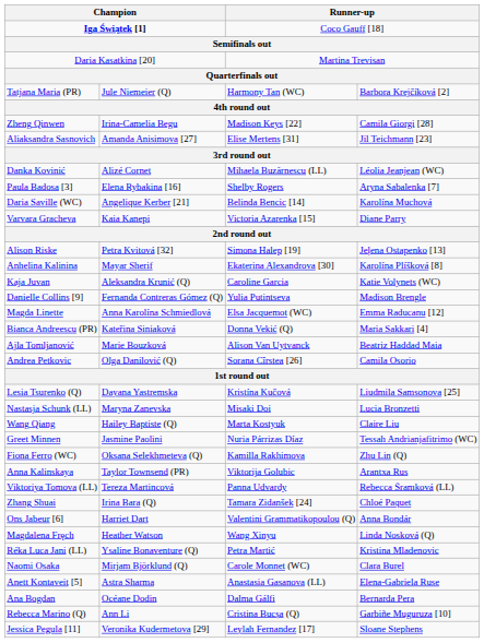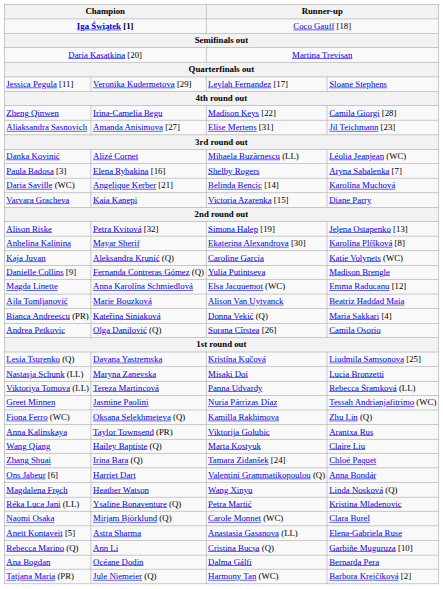 <table class="wikitable collapsible collapsed" style="font-size:90%">
 <tr>
 <th colspan="2">Champion</th>
 <th colspan="2">Runner-up</th>
 </tr>
 <tr style="text-align:center;">
 <td colspan="2"> <strong><a href='#'>Iga Świątek</a> [1]</strong></td>
 <td colspan="2"> <a href='#'>Coco Gauff</a> [18]</td>
 </tr>
 <tr>
 <th colspan="4">Semifinals out</th>
 </tr>
 <tr style="text-align:center;">
 <td colspan="2"> <a href='#'>Daria Kasatkina</a> [20]</td>
 <td colspan="2"> <a href='#'>Martina Trevisan</a></td>
 </tr>
 <tr>
 <th colspan="4">Quarterfinals out</th>
 </tr>
 <tr>
-<td> <a href='#'>Tatjana Maria</a> (PR)</td>
-<td> <a href='#'>Jule Niemeier</a> (Q)</td>
-<td> <a href='#'>Harmony Tan</a> (WC)</td>
-<td> <a href='#'>Barbora Krejčíková</a> [2]</td>
+<td> <a href='#'>Jessica Pegula</a> [11]</td>
+<td> <a href='#'>Veronika Kudermetova</a> [29]</td>
+<td> <a href='#'>Leylah Fernandez</a> [17]</td>
+<td> <a href='#'>Sloane Stephens</a></td>
 </tr>
 <tr>
 <th colspan="4">4th round out</th>
 </tr>
 <tr>
 <td> <a href='#'>Zheng Qinwen</a></td>
 <td> <a href='#'>Irina-Camelia Begu</a></td>
 <td> <a href='#'>Madison Keys</a> [22]</td>
 <td> <a href='#'>Camila Giorgi</a> [28]</td>
 </tr>
 <tr>
 <td> <a href='#'>Aliaksandra Sasnovich</a></td>
 <td> <a href='#'>Amanda Anisimova</a> [27]</td>
 <td> <a href='#'>Elise Mertens</a> [31]</td>
 <td> <a href='#'>Jil Teichmann</a> [23]</td>
 </tr>
 <tr>
 <th colspan="4">3rd round out</th>
 </tr>
 <tr>
 <td> <a href='#'>Danka Kovinić</a></td>
 <td> <a href='#'>Alizé Cornet</a></td>
 <td> <a href='#'>Mihaela Buzărnescu</a> (LL)</td>
 <td> <a href='#'>Léolia Jeanjean</a> (WC)</td>
 </tr>
 <tr>
 <td> <a href='#'>Paula Badosa</a> [3]</td>
 <td> <a href='#'>Elena Rybakina</a> [16]</td>
 <td> <a href='#'>Shelby Rogers</a></td>
 <td> <a href='#'>Aryna Sabalenka</a> [7]</td>
 </tr>
 <tr>
 <td> <a href='#'>Daria Saville</a> (WC)</td>
 <td> <a href='#'>Angelique Kerber</a> [21]</td>
 <td> <a href='#'>Belinda Bencic</a> [14]</td>
 <td> <a href='#'>Karolína Muchová</a></td>
 </tr>
 <tr>
 <td> <a href='#'>Varvara Gracheva</a></td>
 <td> <a href='#'>Kaia Kanepi</a></td>
 <td> <a href='#'>Victoria Azarenka</a> [15]</td>
 <td> <a href='#'>Diane Parry</a></td>
 </tr>
 <tr>
 <th colspan="4">2nd round out</th>
 </tr>
 <tr>
 <td> <a href='#'>Alison Riske</a></td>
 <td> <a href='#'>Petra Kvitová</a> [32]</td>
 <td> <a href='#'>Simona Halep</a> [19]</td>
 <td> <a href='#'>Jeļena Ostapenko</a> [13]</td>
 </tr>
 <tr>
 <td> <a href='#'>Anhelina Kalinina</a></td>
 <td> <a href='#'>Mayar Sherif</a></td>
 <td> <a href='#'>Ekaterina Alexandrova</a> [30]</td>
 <td> <a href='#'>Karolína Plíšková</a> [8]</td>
 </tr>
 <tr>
 <td> <a href='#'>Kaja Juvan</a></td>
 <td> <a href='#'>Aleksandra Krunić</a> (Q)</td>
 <td> <a href='#'>Caroline Garcia</a></td>
 <td> <a href='#'>Katie Volynets</a> (WC)</td>
 </tr>
 <tr>
 <td> <a href='#'>Danielle Collins</a> [9]</td>
 <td> <a href='#'>Fernanda Contreras Gómez</a> (Q)</td>
 <td> <a href='#'>Yulia Putintseva</a></td>
 <td> <a href='#'>Madison Brengle</a></td>
 </tr>
 <tr>
 <td> <a href='#'>Magda Linette</a></td>
 <td> <a href='#'>Anna Karolína Schmiedlová</a></td>
 <td> <a href='#'>Elsa Jacquemot</a> (WC)</td>
 <td> <a href='#'>Emma Raducanu</a> [12]</td>
 </tr>
 <tr>
+<td> <a href='#'>Ajla Tomljanović</a></td>
+<td> <a href='#'>Marie Bouzková</a></td>
+<td> <a href='#'>Alison Van Uytvanck</a></td>
+<td> <a href='#'>Beatriz Haddad Maia</a></td>
+</tr>
+<tr>
 <td> <a href='#'>Bianca Andreescu</a> (PR)</td>
 <td> <a href='#'>Kateřina Siniaková</a></td>
 <td> <a href='#'>Donna Vekić</a> (Q)</td>
 <td> <a href='#'>Maria Sakkari</a> [4]</td>
-</tr>
-<tr>
-<td> <a href='#'>Ajla Tomljanović</a></td>
-<td> <a href='#'>Marie Bouzková</a></td>
-<td> <a href='#'>Alison Van Uytvanck</a></td>
-<td> <a href='#'>Beatriz Haddad Maia</a></td>
 </tr>
 <tr>
 <td> <a href='#'>Andrea Petkovic</a></td>
 <td> <a href='#'>Olga Danilović</a> (Q)</td>
 <td> <a href='#'>Sorana Cîrstea</a> [26]</td>
 <td> <a href='#'>Camila Osorio</a></td>
 </tr>
 <tr>
 <th colspan="4">1st round out</th>
 </tr>
 <tr>
 <td> <a href='#'>Lesia Tsurenko</a> (Q)</td>
 <td> <a href='#'>Dayana Yastremska</a></td>
 <td> <a href='#'>Kristína Kučová</a></td>
 <td> <a href='#'>Liudmila Samsonova</a> [25]</td>
 </tr>
 <tr>
 <td> <a href='#'>Nastasja Schunk</a> (LL)</td>
 <td> <a href='#'>Maryna Zanevska</a></td>
 <td> <a href='#'>Misaki Doi</a></td>
 <td> <a href='#'>Lucia Bronzetti</a></td>
 </tr>
 <tr>
-<td> <a href='#'>Wang Qiang</a></td>
-<td> <a href='#'>Hailey Baptiste</a> (Q)</td>
-<td> <a href='#'>Marta Kostyuk</a></td>
-<td> <a href='#'>Claire Liu</a></td>
+<td> <a href='#'>Viktoriya Tomova</a> (LL)</td>
+<td> <a href='#'>Tereza Martincová</a></td>
+<td> <a href='#'>Panna Udvardy</a></td>
+<td> <a href='#'>Rebecca Šramková</a> (LL)</td>
 </tr>
 <tr>
 <td> <a href='#'>Greet Minnen</a></td>
 <td> <a href='#'>Jasmine Paolini</a></td>
 <td> <a href='#'>Nuria Párrizas Díaz</a></td>
 <td> <a href='#'>Tessah Andrianjafitrimo</a> (WC)</td>
 </tr>
 <tr>
 <td> <a href='#'>Fiona Ferro</a> (WC)</td>
 <td> <a href='#'>Oksana Selekhmeteva</a> (Q)</td>
 <td> <a href='#'>Kamilla Rakhimova</a></td>
 <td> <a href='#'>Zhu Lin</a> (Q)</td>
 </tr>
 <tr>
 <td> <a href='#'>Anna Kalinskaya</a></td>
 <td> <a href='#'>Taylor Townsend</a> (PR)</td>
 <td> <a href='#'>Viktorija Golubic</a></td>
 <td> <a href='#'>Arantxa Rus</a></td>
 </tr>
 <tr>
-<td> <a href='#'>Viktoriya Tomova</a> (LL)</td>
-<td> <a href='#'>Tereza Martincová</a></td>
-<td> <a href='#'>Panna Udvardy</a></td>
-<td> <a href='#'>Rebecca Šramková</a> (LL)</td>
+<td> <a href='#'>Wang Qiang</a></td>
+<td> <a href='#'>Hailey Baptiste</a> (Q)</td>
+<td> <a href='#'>Marta Kostyuk</a></td>
+<td> <a href='#'>Claire Liu</a></td>
 </tr>
 <tr>
 <td> <a href='#'>Zhang Shuai</a></td>
 <td> <a href='#'>Irina Bara</a> (Q)</td>
 <td> <a href='#'>Tamara Zidanšek</a> [24]</td>
 <td> <a href='#'>Chloé Paquet</a></td>
 </tr>
 <tr>
 <td> <a href='#'>Ons Jabeur</a> [6]</td>
 <td> <a href='#'>Harriet Dart</a></td>
 <td> <a href='#'>Valentini Grammatikopoulou</a> (Q)</td>
 <td> <a href='#'>Anna Bondár</a></td>
 </tr>
 <tr>
 <td> <a href='#'>Magdalena Fręch</a></td>
 <td> <a href='#'>Heather Watson</a></td>
 <td> <a href='#'>Wang Xinyu</a></td>
 <td> <a href='#'>Linda Nosková</a> (Q)</td>
 </tr>
 <tr>
 <td> <a href='#'>Réka Luca Jani</a> (LL)</td>
 <td> <a href='#'>Ysaline Bonaventure</a> (Q)</td>
 <td> <a href='#'>Petra Martić</a></td>
 <td> <a href='#'>Kristina Mladenovic</a></td>
 </tr>
 <tr>
 <td> <a href='#'>Naomi Osaka</a></td>
 <td> <a href='#'>Mirjam Björklund</a> (Q)</td>
 <td> <a href='#'>Carole Monnet</a> (WC)</td>
 <td> <a href='#'>Clara Burel</a></td>
 </tr>
 <tr>
 <td> <a href='#'>Anett Kontaveit</a> [5]</td>
 <td> <a href='#'>Astra Sharma</a></td>
 <td> <a href='#'>Anastasia Gasanova</a> (LL)</td>
 <td> <a href='#'>Elena-Gabriela Ruse</a></td>
 </tr>
 <tr>
+<td> <a href='#'>Rebecca Marino</a> (Q)</td>
+<td> <a href='#'>Ann Li</a></td>
+<td> <a href='#'>Cristina Bucșa</a> (Q)</td>
+<td> <a href='#'>Garbiñe Muguruza</a> [10]</td>
+</tr>
+<tr>
 <td> <a href='#'>Ana Bogdan</a></td>
 <td> <a href='#'>Océane Dodin</a></td>
 <td> <a href='#'>Dalma Gálfi</a></td>
 <td> <a href='#'>Bernarda Pera</a></td>
 </tr>
 <tr>
-<td> <a href='#'>Rebecca Marino</a> (Q)</td>
-<td> <a href='#'>Ann Li</a></td>
-<td> <a href='#'>Cristina Bucșa</a> (Q)</td>
-<td> <a href='#'>Garbiñe Muguruza</a> [10]</td>
-</tr>
-<tr>
-<td> <a href='#'>Jessica Pegula</a> [11]</td>
-<td> <a href='#'>Veronika Kudermetova</a> [29]</td>
-<td> <a href='#'>Leylah Fernandez</a> [17]</td>
-<td> <a href='#'>Sloane Stephens</a></td>
+<td> <a href='#'>Tatjana Maria</a> (PR)</td>
+<td> <a href='#'>Jule Niemeier</a> (Q)</td>
+<td> <a href='#'>Harmony Tan</a> (WC)</td>
+<td> <a href='#'>Barbora Krejčíková</a> [2]</td>
 </tr>
 </table>
